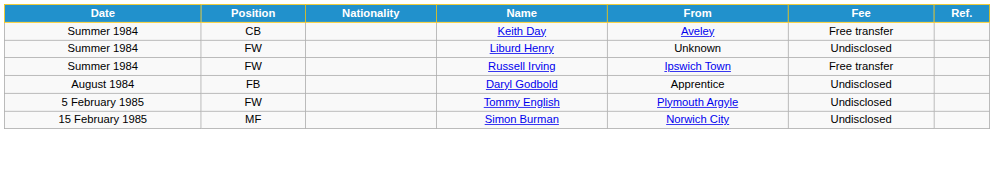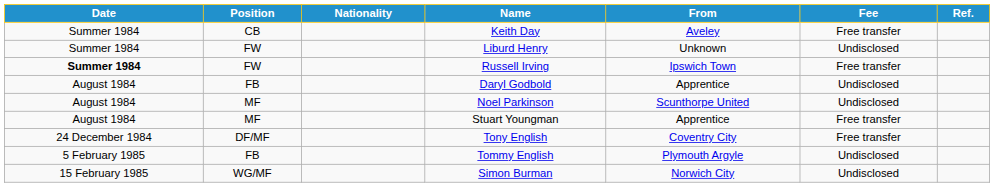 <table class="wikitable" style="text-align:center; font-size:90%; width:100%;">
 <tr>
 <th style="background:#2191CC; color:white; border:1px solid #F7C408; text-align:center;">Date</th>
 <th style="background:#2191CC; color:white; border:1px solid #F7C408; text-align:center;">Position</th>
 <th style="background:#2191CC; color:white; border:1px solid #F7C408; text-align:center;">Nationality</th>
 <th style="background:#2191CC; color:white; border:1px solid #F7C408; text-align:center;">Name</th>
 <th style="background:#2191CC; color:white; border:1px solid #F7C408; text-align:center;">From</th>
 <th style="background:#2191CC; color:white; border:1px solid #F7C408; text-align:center;">Fee</th>
 <th style="background:#2191CC; color:white; border:1px solid #F7C408; text-align:center;">Ref.</th>
 </tr>
 <tr>
 <td>Summer 1984</td>
 <td>CB</td>
 <td></td>
 <td><a href='#'>Keith Day</a></td>
 <td> <a href='#'>Aveley</a></td>
 <td>Free transfer</td>
 <td></td>
 </tr>
 <tr>
 <td>Summer 1984</td>
 <td>FW</td>
 <td></td>
 <td><a href='#'>Liburd Henry</a></td>
 <td>Unknown</td>
 <td>Undisclosed</td>
 <td></td>
 </tr>
 <tr>
-<td>Summer 1984</td>
+<td><strong>Summer 1984</strong></td>
 <td>FW</td>
 <td></td>
 <td><a href='#'>Russell Irving</a></td>
 <td> <a href='#'>Ipswich Town</a></td>
 <td>Free transfer</td>
 <td></td>
 </tr>
 <tr>
 <td>August 1984</td>
 <td>FB</td>
 <td></td>
 <td><a href='#'>Daryl Godbold</a></td>
 <td>Apprentice</td>
 <td>Undisclosed</td>
 <td></td>
 </tr>
 <tr>
+<td>August 1984</td>
+<td>MF</td>
+<td></td>
+<td><a href='#'>Noel Parkinson</a></td>
+<td> <a href='#'>Scunthorpe United</a></td>
+<td>Undisclosed</td>
+<td></td>
+</tr>
+<tr>
+<td>August 1984</td>
+<td>MF</td>
+<td></td>
+<td>Stuart Youngman</td>
+<td>Apprentice</td>
+<td>Free transfer</td>
+<td></td>
+</tr>
+<tr>
+<td>24 December 1984</td>
+<td>DF/MF</td>
+<td></td>
+<td><a href='#'>Tony English</a></td>
+<td> <a href='#'>Coventry City</a></td>
+<td>Free transfer</td>
+<td></td>
+</tr>
+<tr>
 <td>5 February 1985</td>
-<td>FW</td>
+<td>FB</td>
 <td></td>
 <td><a href='#'>Tommy English</a></td>
 <td> <a href='#'>Plymouth Argyle</a></td>
 <td>Undisclosed</td>
 <td></td>
 </tr>
 <tr>
 <td>15 February 1985</td>
-<td>MF</td>
+<td>WG/MF</td>
 <td></td>
 <td><a href='#'>Simon Burman</a></td>
 <td> <a href='#'>Norwich City</a></td>
 <td>Undisclosed</td>
 <td></td>
 </tr>
 </table>
